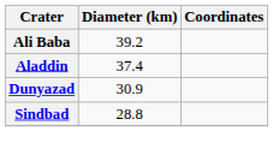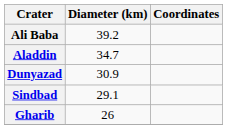 <table class="wikitable plainrowheaders">
 <tr>
 <th scope="col">Crater</th>
 <th scope="col">Diameter (km)</th>
 <th scope="col">Coordinates</th>
 </tr>
 <tr>
 <th scope="row">Ali Baba</th>
 <td style="text-align: center;">39.2</td>
 <td></td>
 </tr>
 <tr>
 <th scope="row"><a href='#'>Aladdin</a></th>
-<td style="text-align: center;">37.4</td>
+<td style="text-align: center;">34.7</td>
 <td></td>
 </tr>
 <tr>
 <th scope="row"><a href='#'>Dunyazad</a></th>
 <td style="text-align: center;">30.9</td>
 <td></td>
 </tr>
 <tr>
 <th scope="row"><a href='#'>Sindbad</a></th>
-<td style="text-align: center;">28.8</td>
+<td style="text-align: center;">29.1</td>
+<td></td>
+</tr>
+<tr>
+<th scope="row"><a href='#'>Gharib</a></th>
+<td style="text-align: center;">26</td>
 <td></td>
 </tr>
 <tr>
 </tr>
 </table>
